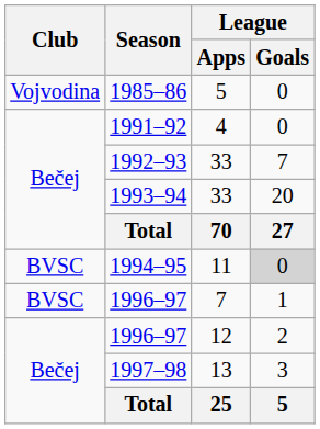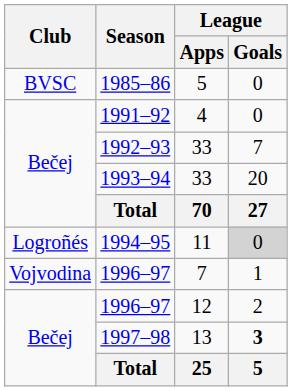 <table class="wikitable" style="text-align:center">
 <tr>
 <th rowspan="2">Club</th>
 <th rowspan="2">Season</th>
 <th colspan="2">League</th>
 </tr>
 <tr>
 <th>Apps</th>
 <th>Goals</th>
 </tr>
 <tr>
-<td><a href='#'>Vojvodina</a></td>
+<td><a href='#'>BVSC</a></td>
 <td><a href='#'>1985–86</a></td>
 <td>5</td>
 <td>0</td>
 </tr>
 <tr>
 <td rowspan="4"><a href='#'>Bečej</a></td>
 <td><a href='#'>1991–92</a></td>
 <td>4</td>
 <td>0</td>
 </tr>
 <tr>
 <td><a href='#'>1992–93</a></td>
 <td>33</td>
 <td>7</td>
 </tr>
 <tr>
 <td><a href='#'>1993–94</a></td>
 <td>33</td>
 <td>20</td>
 </tr>
 <tr>
 <th>Total</th>
 <th>70</th>
 <th>27</th>
 </tr>
 <tr>
-<td><a href='#'>BVSC</a></td>
+<td><a href='#'>Logroñés</a></td>
 <td><a href='#'>1994–95</a></td>
 <td>11</td>
 <td style="background: lightgrey;">0</td>
 </tr>
 <tr>
-<td><a href='#'>BVSC</a></td>
+<td><a href='#'>Vojvodina</a></td>
 <td><a href='#'>1996–97</a></td>
 <td>7</td>
 <td>1</td>
 </tr>
 <tr>
 <td rowspan="3"><a href='#'>Bečej</a></td>
 <td><a href='#'>1996–97</a></td>
 <td>12</td>
 <td>2</td>
 </tr>
 <tr>
 <td><a href='#'>1997–98</a></td>
 <td>13</td>
-<td>3</td>
+<td><strong>3</strong></td>
 </tr>
 <tr>
 <th>Total</th>
 <th>25</th>
 <th>5</th>
 </tr>
 </table>
